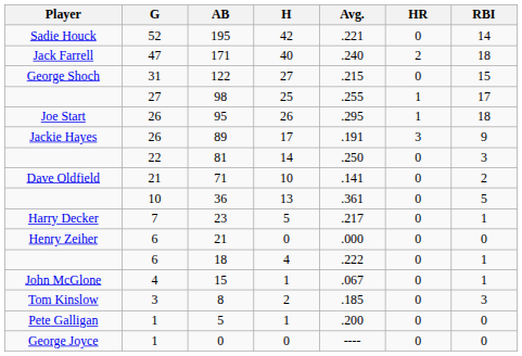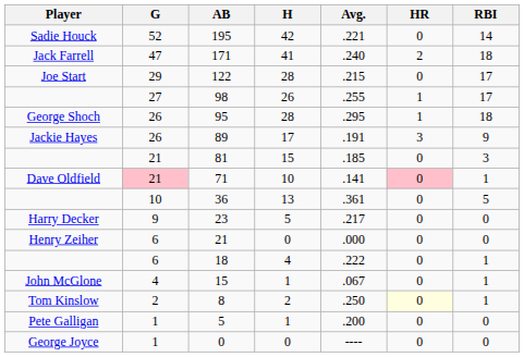 <table class="wikitable sortable">
 <tr>
 <th bgcolor="#DDDDFF" width="16%">Player</th>
 <th bgcolor="#DDDDFF" width="9%">G</th>
 <th bgcolor="#DDDDFF" width="9%">AB</th>
 <th bgcolor="#DDDDFF" width="9%">H</th>
 <th bgcolor="#DDDDFF" width="9%">Avg.</th>
 <th bgcolor="#DDDDFF" width="9%">HR</th>
 <th bgcolor="#DDDDFF" width="9%">RBI</th>
 </tr>
 <tr align="center">
 <td><a href='#'>Sadie Houck</a></td>
 <td>52</td>
 <td>195</td>
 <td>42</td>
 <td>.221</td>
 <td>0</td>
 <td>14</td>
 </tr>
 <tr align=center>
 <td><a href='#'>Jack Farrell</a></td>
 <td>47</td>
 <td>171</td>
-<td>40</td>
+<td>41</td>
 <td>.240</td>
 <td>2</td>
 <td>18</td>
 </tr>
 <tr align=center>
-<td><a href='#'>George Shoch</a></td>
-<td>31</td>
+<td><a href='#'>Joe Start</a></td>
+<td>29</td>
 <td>122</td>
-<td>27</td>
+<td>28</td>
 <td>.215</td>
 <td>0</td>
-<td>15</td>
+<td>17</td>
 </tr>
 <tr align=center>
 <td></td>
 <td>27</td>
 <td>98</td>
-<td>25</td>
+<td>26</td>
 <td>.255</td>
 <td>1</td>
 <td>17</td>
 </tr>
 <tr align="center">
-<td><a href='#'>Joe Start</a></td>
+<td><a href='#'>George Shoch</a></td>
 <td>26</td>
 <td>95</td>
-<td>26</td>
+<td>28</td>
 <td>.295</td>
 <td>1</td>
 <td>18</td>
 </tr>
 <tr align=center>
 <td><a href='#'>Jackie Hayes</a></td>
 <td>26</td>
 <td>89</td>
 <td>17</td>
 <td>.191</td>
 <td>3</td>
 <td>9</td>
 </tr>
 <tr align=center>
 <td></td>
-<td>22</td>
+<td>21</td>
 <td>81</td>
-<td>14</td>
-<td>.250</td>
+<td>15</td>
+<td>.185</td>
 <td>0</td>
 <td>3</td>
 </tr>
 <tr align="center">
 <td><a href='#'>Dave Oldfield</a></td>
-<td>21</td>
+<td style="background: pink;">21</td>
 <td>71</td>
 <td>10</td>
 <td>.141</td>
-<td>0</td>
-<td>2</td>
+<td style="background: pink;">0</td>
+<td>1</td>
 </tr>
 <tr align=center>
 <td></td>
 <td>10</td>
 <td>36</td>
 <td>13</td>
 <td>.361</td>
 <td>0</td>
 <td>5</td>
 </tr>
 <tr align="center">
 <td><a href='#'>Harry Decker</a></td>
-<td>7</td>
+<td>9</td>
 <td>23</td>
 <td>5</td>
 <td>.217</td>
 <td>0</td>
-<td>1</td>
+<td>0</td>
 </tr>
 <tr align=center>
 <td><a href='#'>Henry Zeiher</a></td>
 <td>6</td>
 <td>21</td>
 <td>0</td>
 <td>.000</td>
 <td>0</td>
 <td>0</td>
 </tr>
 <tr align=center>
 <td></td>
 <td>6</td>
 <td>18</td>
 <td>4</td>
 <td>.222</td>
 <td>0</td>
 <td>1</td>
 </tr>
 <tr align="center">
 <td><a href='#'>John McGlone</a></td>
 <td>4</td>
 <td>15</td>
 <td>1</td>
 <td>.067</td>
 <td>0</td>
 <td>1</td>
 </tr>
 <tr align=center>
 <td><a href='#'>Tom Kinslow</a></td>
-<td>3</td>
+<td>2</td>
 <td>8</td>
 <td>2</td>
-<td>.185</td>
-<td>0</td>
-<td>3</td>
+<td>.250</td>
+<td style="background: lightyellow;">0</td>
+<td>1</td>
 </tr>
 <tr align=center>
 <td><a href='#'>Pete Galligan</a></td>
 <td>1</td>
 <td>5</td>
 <td>1</td>
 <td>.200</td>
 <td>0</td>
 <td>0</td>
 </tr>
 <tr align=center>
 <td><a href='#'>George Joyce</a></td>
 <td>1</td>
 <td>0</td>
 <td>0</td>
 <td>----</td>
 <td>0</td>
 <td>0</td>
 </tr>
 </table>
